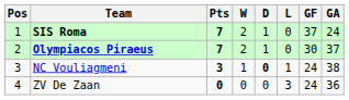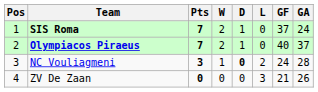 <table class="wikitable" style="text-align:center;">
 <tr>
 <th>Pos</th>
 <th width="200">Team</th>
 <th width="20">Pts</th>
 <th width="20">W</th>
 <th width="20">D</th>
 <th width="20">L</th>
 <th width="20">GF</th>
 <th width="20">GA</th>
 </tr>
 <tr bgcolor="ccffcc" align="center">
 <td>1</td>
 <td align="left"><strong> SIS Roma</strong></td>
 <td><strong>7</strong></td>
 <td>2</td>
 <td>1</td>
 <td>0</td>
 <td>37</td>
 <td>24</td>
 </tr>
 <tr bgcolor="ccffcc" align="center">
 <td>2</td>
 <td align="left"><strong> <a href='#'>Olympiacos Piraeus</a></strong></td>
 <td><strong>7</strong></td>
 <td>2</td>
 <td>1</td>
 <td>0</td>
-<td>30</td>
+<td>40</td>
 <td>37</td>
 </tr>
 <tr align="center">
 <td>3</td>
 <td align="left"><strong></strong> <a href='#'>NC Vouliagmeni</a></td>
 <td><strong>3</strong></td>
 <td>1</td>
 <td><strong>0</strong></td>
-<td>1</td>
+<td>2</td>
 <td>24</td>
-<td>38</td>
+<td>28</td>
 </tr>
 <tr align="center">
 <td>4</td>
 <td align="left"><strong></strong> ZV De Zaan</td>
 <td><strong>0</strong></td>
 <td>0</td>
 <td>0</td>
 <td>3</td>
-<td>24</td>
-<td>36</td>
+<td>21</td>
+<td>26</td>
 </tr>
 </table>
